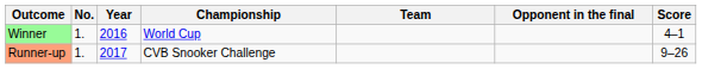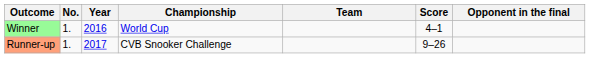 <table class="sortable wikitable">
 <tr>
 <th width="80">Outcome</th>
 <th width="20">No.</th>
 <th width="50">Year</th>
 <th style="width:250px;">Championship</th>
 <th style="width:200px;">Team</th>
+<th style="width:50px;">Score</th>
 <th style="width:200px;">Opponent in the final</th>
-<th style="width:50px;">Score</th>
 </tr>
 <tr>
 <td style="background:#98FB98">Winner</td>
 <td>1.</td>
 <td><a href='#'>2016</a></td>
 <td><a href='#'>World Cup</a></td>
 <td></td>
+<td style="text-align:center;">4–1</td>
 <td></td>
-<td style="text-align:center;">4–1</td>
 </tr>
 <tr>
 <td style="background:#ffa07a;">Runner-up</td>
 <td>1.</td>
 <td><a href='#'>2017</a></td>
 <td>CVB Snooker Challenge</td>
 <td></td>
+<td style="text-align:center;">9–26</td>
 <td></td>
-<td style="text-align:center;">9–26</td>
 </tr>
 </table>
